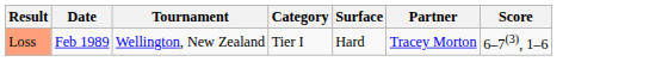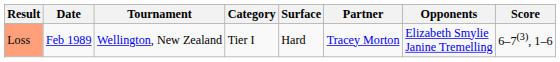 <table class="sortable wikitable">
 <tr>
 <th>Result</th>
 <th>Date</th>
 <th>Tournament</th>
 <th>Category</th>
 <th>Surface</th>
 <th>Partner</th>
+<th>Opponents</th>
 <th class="unsortable">Score</th>
 </tr>
 <tr>
 <td style="background:#FFA07A;">Loss</td>
 <td><a href='#'>Feb 1989</a></td>
 <td><a href='#'>Wellington</a>, New Zealand</td>
 <td>Tier I</td>
 <td>Hard</td>
 <td> <a href='#'>Tracey Morton</a></td>
+<td> <a href='#'>Elizabeth Smylie</a> <br>  <a href='#'>Janine Tremelling</a></td>
 <td>6–7<sup>(3)</sup>, 1–6</td>
 </tr>
 </table>
